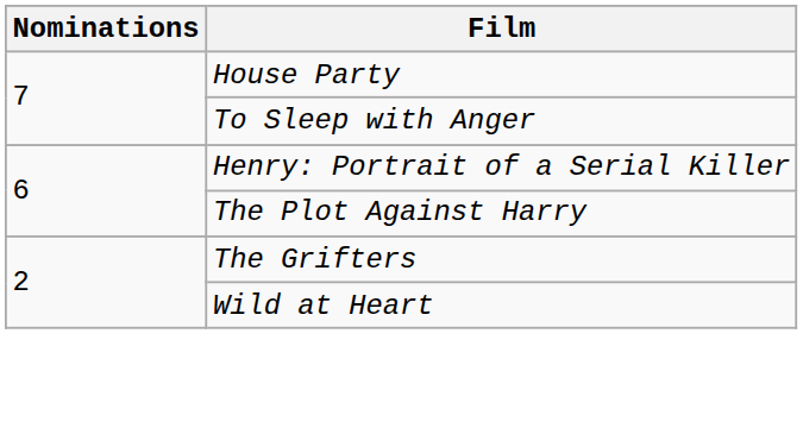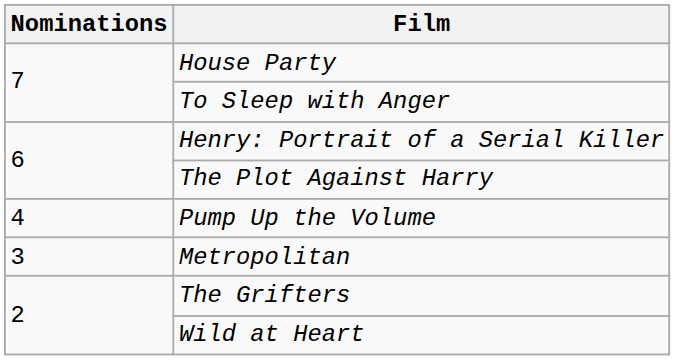 <table class="wikitable">
 <tr>
 <th>Nominations</th>
 <th>Film</th>
 </tr>
 <tr>
 <td rowspan="2">7</td>
 <td><em>House Party</em></td>
 </tr>
 <tr>
 <td><em>To Sleep with Anger</em></td>
 </tr>
 <tr>
 <td rowspan="2">6</td>
 <td><em>Henry: Portrait of a Serial Killer</em></td>
 </tr>
 <tr>
 <td><em>The Plot Against Harry</em></td>
 </tr>
 <tr>
+<td>4</td>
+<td><em>Pump Up the Volume</em></td>
+</tr>
+<tr>
+<td>3</td>
+<td><em>Metropolitan</em></td>
+</tr>
+<tr>
 <td rowspan="2">2</td>
 <td><em>The Grifters</em></td>
 </tr>
 <tr>
 <td><em>Wild at Heart</em></td>
 </tr>
 </table>
